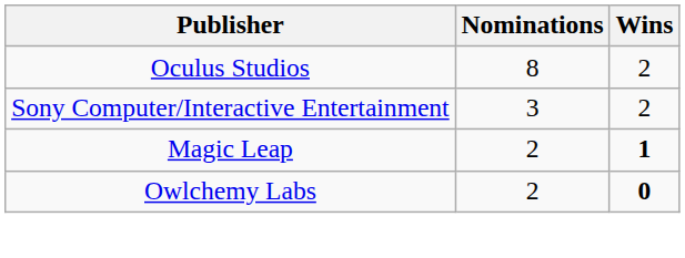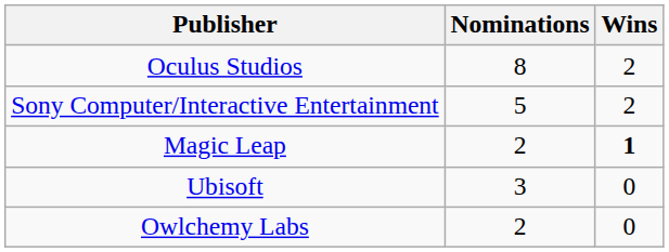 <table class="wikitable sortable plainrowheaders" rowspan="2" style="text-align:center;" background: #f6e39c;>
 <tr>
 <th scope="col">Publisher</th>
 <th scope="col">Nominations</th>
 <th scope="col">Wins</th>
 </tr>
 <tr>
 <td><a href='#'>Oculus Studios</a></td>
 <td>8</td>
 <td>2</td>
 </tr>
 <tr>
 <td><a href='#'>Sony Computer/Interactive Entertainment</a></td>
-<td>3</td>
+<td>5</td>
 <td>2</td>
 </tr>
 <tr>
 <td><a href='#'>Magic Leap</a></td>
 <td>2</td>
 <td><strong>1</strong></td>
 </tr>
 <tr>
+<td><a href='#'>Ubisoft</a></td>
+<td>3</td>
+<td>0</td>
+</tr>
+<tr>
 <td><a href='#'>Owlchemy Labs</a></td>
 <td>2</td>
-<td><strong>0</strong></td>
+<td>0</td>
 </tr>
 </table>
